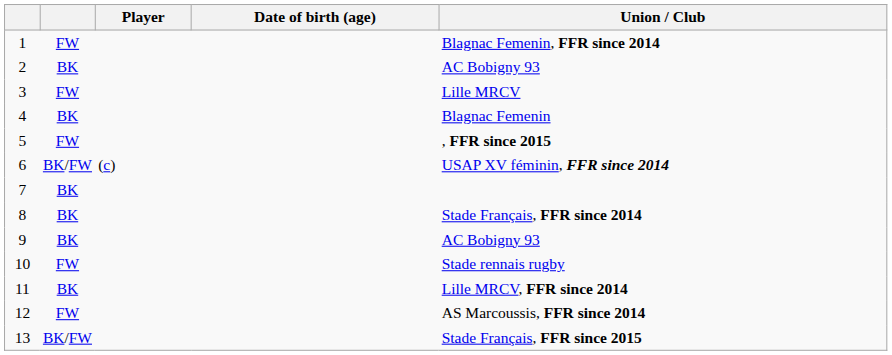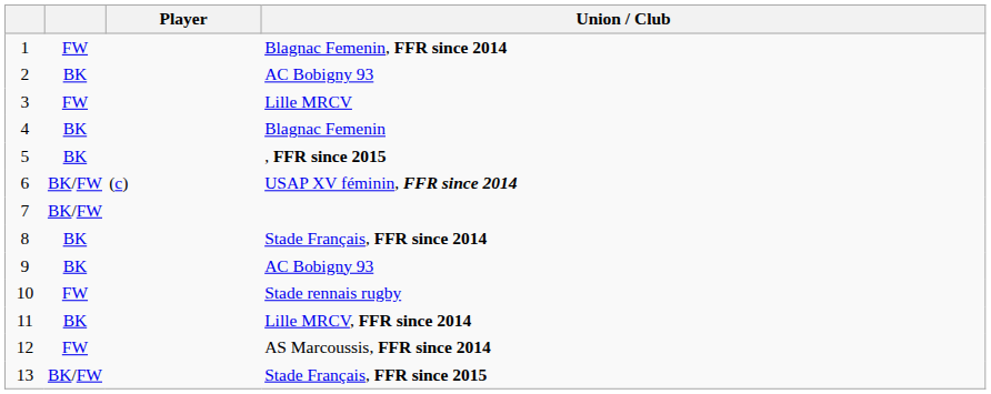 <table class="sortable wikitable plainrowheaders" style="font-size:95%; width: 98%">
 <tr>
 <th scope="col" style="width:4%"></th>
 <th scope="col" style="width:4%"></th>
 <th scope="col">Player</th>
-<th scope="col">Date of birth (age)</th>
 <th scope="col">Union / Club</th>
 </tr>
 <tr>
 <td style="text-align:center; border:0">1</td>
 <td style="text-align:center; border:0"><a href='#'>FW</a></td>
-<td style="text-align:left; border:0"></td>
 <td style="text-align:left; border:0"></td>
 <td style="text-align:left; border:0"> <a href='#'>Blagnac Femenin</a>, <strong>FFR since 2014</strong></td>
 </tr>
 <tr>
 <td style="text-align:center; border:0">2</td>
 <td style="text-align:center; border:0"><a href='#'>BK</a></td>
 <td style="text-align:left; border:0"></td>
-<td style="text-align:left; border:0"></td>
 <td style="text-align:left; border:0"> <a href='#'>AC Bobigny 93</a></td>
 </tr>
 <tr>
 <td style="text-align:center; border:0">3</td>
 <td style="text-align:center; border:0"><a href='#'>FW</a></td>
-<td style="text-align:left; border:0"></td>
 <td style="text-align:left; border:0"></td>
 <td style="text-align:left; border:0"> <a href='#'>Lille MRCV</a></td>
 </tr>
 <tr>
 <td style="text-align:center; border:0">4</td>
 <td style="text-align:center; border:0"><a href='#'>BK</a></td>
 <td style="text-align:left; border:0"></td>
-<td style="text-align:left; border:0"></td>
 <td style="text-align:left; border:0"> <a href='#'>Blagnac Femenin</a></td>
 </tr>
 <tr>
 <td style="text-align:center; border:0">5</td>
-<td style="text-align:center; border:0"><a href='#'>FW</a></td>
-<td style="text-align:left; border:0"></td>
+<td style="text-align:center; border:0"><a href='#'>BK</a></td>
 <td style="text-align:left; border:0"></td>
 <td style="text-align:left; border:0"> , <strong>FFR since 2015</strong></td>
 </tr>
 <tr>
 <td style="text-align:center; border:0">6</td>
 <td style="text-align:center; border:0"><a href='#'>BK</a>/<a href='#'>FW</a></td>
 <td style="text-align:left; border:0"> (<a href='#'>c</a>)</td>
-<td style="text-align:left; border:0"></td>
 <td style="text-align:left; border:0"> <a href='#'>USAP XV féminin</a>, <strong><em>FFR since 2014</em></strong></td>
 </tr>
 <tr>
 <td style="text-align:center; border:0">7</td>
-<td style="text-align:center; border:0"><a href='#'>BK</a></td>
-<td style="text-align:left; border:0"></td>
+<td style="text-align:center; border:0"><a href='#'>BK</a>/<a href='#'>FW</a></td>
 <td style="text-align:left; border:0"></td>
 <td style="text-align:left; border:0"> </td>
 </tr>
 <tr>
 <td style="text-align:center; border:0">8</td>
 <td style="text-align:center; border:0"><a href='#'>BK</a></td>
 <td style="text-align:left; border:0"></td>
-<td style="text-align:left; border:0"></td>
 <td style="text-align:left; border:0"> <a href='#'>Stade Français</a>, <strong>FFR since 2014</strong></td>
 </tr>
 <tr>
 <td style="text-align:center; border:0">9</td>
 <td style="text-align:center; border:0"><a href='#'>BK</a></td>
-<td style="text-align:left; border:0"></td>
 <td style="text-align:left; border:0"></td>
 <td style="text-align:left; border:0"> <a href='#'>AC Bobigny 93</a></td>
 </tr>
 <tr>
 <td style="text-align:center; border:0">10</td>
 <td style="text-align:center; border:0"><a href='#'>FW</a></td>
 <td style="text-align:left; border:0"></td>
-<td style="text-align:left; border:0"></td>
 <td style="text-align:left; border:0"> <a href='#'>Stade rennais rugby</a></td>
 </tr>
 <tr>
 <td style="text-align:center; border:0">11</td>
 <td style="text-align:center; border:0"><a href='#'>BK</a></td>
-<td style="text-align:left; border:0"></td>
 <td style="text-align:left; border:0"></td>
 <td style="text-align:left; border:0"> <a href='#'>Lille MRCV</a>, <strong>FFR since 2014</strong></td>
 </tr>
 <tr>
 <td style="text-align:center; border:0">12</td>
 <td style="text-align:center; border:0"><a href='#'>FW</a></td>
 <td style="text-align:left; border:0"></td>
-<td style="text-align:left; border:0"></td>
 <td style="text-align:left; border:0"> AS Marcoussis, <strong>FFR since 2014</strong></td>
 </tr>
 <tr>
 <td style="text-align:center; border:0">13</td>
 <td style="text-align:center; border:0"><a href='#'>BK</a>/<a href='#'>FW</a></td>
 <td style="text-align:left; border:0"></td>
-<td style="text-align:left; border:0"></td>
 <td style="text-align:left; border:0"> <a href='#'>Stade Français</a>, <strong>FFR since 2015</strong></td>
 </tr>
 </table>
